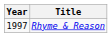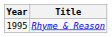 <table class="wikitable plainrowheaders sortable" style="margin-right: 0;">
 <tr>
 <th>Year</th>
 <th>Title</th>
 </tr>
 <tr>
-<td>1997</td>
+<td>1995</td>
 <td><em><a href='#'>Rhyme & Reason</a></em></td>
 </tr>
 </table>
